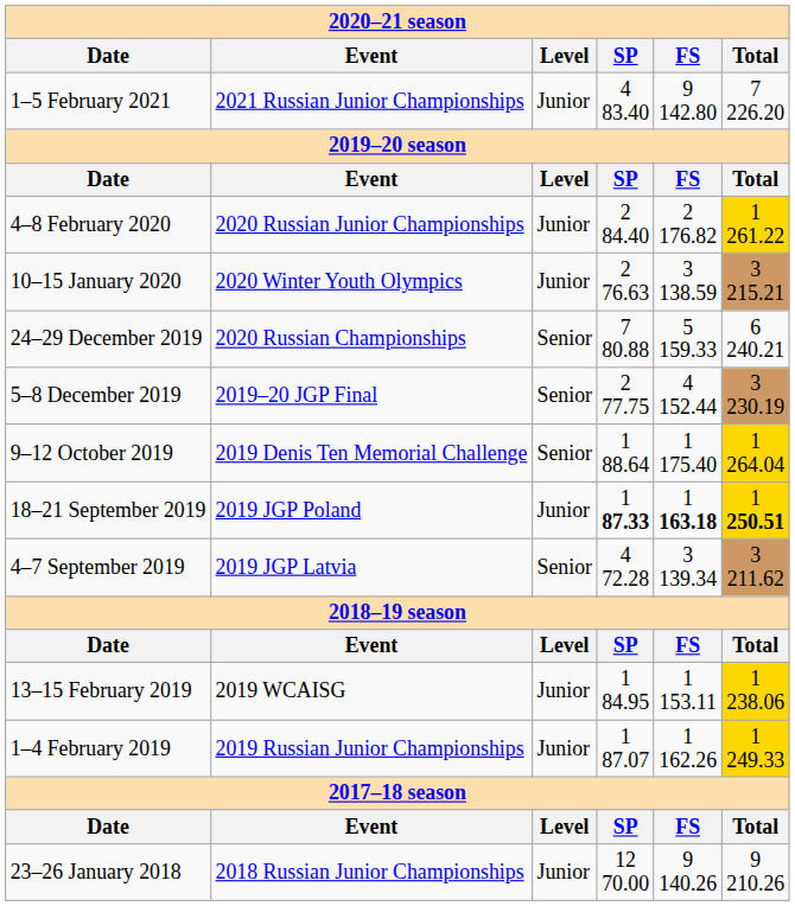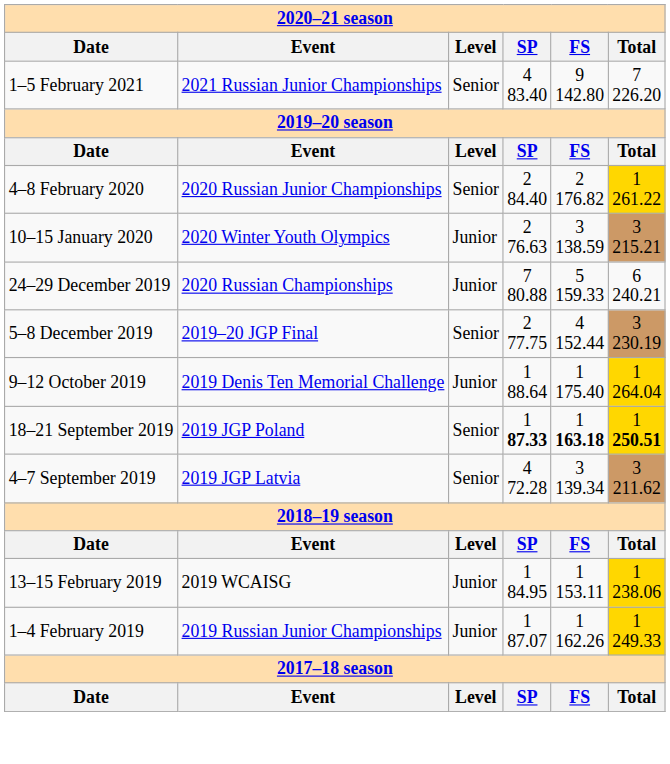 <table class="wikitable">
 <tr>
 <td style="background-color: #ffdead; " colspan=6 align=center><a href='#'><strong>2020–21 season</strong></a></td>
 </tr>
 <tr>
 <th>Date</th>
 <th>Event</th>
 <th>Level</th>
 <th><a href='#'>SP</a></th>
 <th><a href='#'>FS</a></th>
 <th>Total</th>
 </tr>
 <tr>
 <td>1–5 February 2021</td>
 <td><a href='#'>2021 Russian Junior Championships</a></td>
-<td>Junior</td>
+<td>Senior</td>
 <td align=center>4 <br> 83.40</td>
 <td align=center>9 <br> 142.80</td>
 <td align=center>7 <br> 226.20</td>
 </tr>
 <tr>
 <td style="background-color: #ffdead; " colspan=6 align=center><a href='#'><strong>2019–20 season</strong></a></td>
 </tr>
 <tr>
 <th>Date</th>
 <th>Event</th>
 <th>Level</th>
 <th><a href='#'>SP</a></th>
 <th><a href='#'>FS</a></th>
 <th>Total</th>
 </tr>
 <tr>
 <td>4–8 February 2020</td>
 <td><a href='#'>2020 Russian Junior Championships</a></td>
-<td>Junior</td>
+<td>Senior</td>
 <td align=center>2 <br> 84.40</td>
 <td align=center>2 <br> 176.82</td>
 <td align=center bgcolor=gold>1 <br> 261.22</td>
 </tr>
 <tr>
 <td>10–15 January 2020</td>
 <td><a href='#'>2020 Winter Youth Olympics</a></td>
 <td>Junior</td>
 <td align=center>2 <br> 76.63</td>
 <td align=center>3 <br> 138.59</td>
 <td align=center bgcolor=cc9966>3 <br> 215.21</td>
 </tr>
 <tr>
 <td>24–29 December 2019</td>
 <td><a href='#'>2020 Russian Championships</a></td>
-<td>Senior</td>
+<td>Junior</td>
 <td align=center>7 <br> 80.88</td>
 <td align=center>5 <br> 159.33</td>
 <td align=center>6 <br> 240.21</td>
 </tr>
 <tr>
 <td>5–8 December 2019</td>
 <td><a href='#'>2019–20 JGP Final</a></td>
 <td>Senior</td>
 <td align=center>2 <br> 77.75</td>
 <td align=center>4 <br> 152.44</td>
 <td align=center bgcolor=cc9966>3 <br> 230.19</td>
 </tr>
 <tr>
 <td>9–12 October 2019</td>
 <td><a href='#'>2019 Denis Ten Memorial Challenge</a></td>
-<td>Senior</td>
+<td>Junior</td>
 <td align=center>1 <br> 88.64</td>
 <td align=center>1 <br> 175.40</td>
 <td align=center bgcolor=gold>1 <br> 264.04</td>
 </tr>
 <tr>
 <td>18–21 September 2019</td>
 <td><a href='#'>2019 JGP Poland</a></td>
-<td>Junior</td>
+<td>Senior</td>
 <td align=center>1 <br> <strong>87.33</strong></td>
 <td align=center>1 <br> <strong>163.18</strong></td>
 <td align=center bgcolor=gold>1 <br> <strong>250.51</strong></td>
 </tr>
 <tr>
 <td>4–7 September 2019</td>
 <td><a href='#'>2019 JGP Latvia</a></td>
 <td>Senior</td>
 <td align=center>4 <br> 72.28</td>
 <td align=center>3 <br> 139.34</td>
 <td align=center bgcolor=cc9966>3 <br> 211.62</td>
 </tr>
 <tr>
 <td style="background-color: #ffdead; " colspan=6 align=center><a href='#'><strong>2018–19 season</strong></a></td>
 </tr>
 <tr>
 <th>Date</th>
 <th>Event</th>
 <th>Level</th>
 <th><a href='#'>SP</a></th>
 <th><a href='#'>FS</a></th>
 <th>Total</th>
 </tr>
 <tr>
 <td>13–15 February 2019</td>
 <td>2019 WCAISG</td>
 <td>Junior</td>
 <td align=center>1 <br> 84.95</td>
 <td align=center>1 <br> 153.11</td>
 <td align=center bgcolor=gold>1 <br> 238.06</td>
 </tr>
 <tr>
 <td>1–4 February 2019</td>
 <td><a href='#'>2019 Russian Junior Championships</a></td>
 <td>Junior</td>
 <td align=center>1 <br> 87.07</td>
 <td align=center>1 <br> 162.26</td>
 <td align=center bgcolor=gold>1 <br> 249.33</td>
 </tr>
 <tr>
 <td style="background-color: #ffdead; " colspan=6 align=center><a href='#'><strong>2017–18 season</strong></a></td>
 </tr>
 <tr>
 <th>Date</th>
 <th>Event</th>
 <th>Level</th>
 <th><a href='#'>SP</a></th>
 <th><a href='#'>FS</a></th>
 <th>Total</th>
 </tr>
-<tr>
-<td>23–26 January 2018</td>
-<td><a href='#'>2018 Russian Junior Championships</a></td>
-<td>Junior</td>
-<td align=center>12 <br> 70.00</td>
-<td align=center>9 <br> 140.26</td>
-<td align=center>9 <br> 210.26</td>
-</tr>
 </table>
